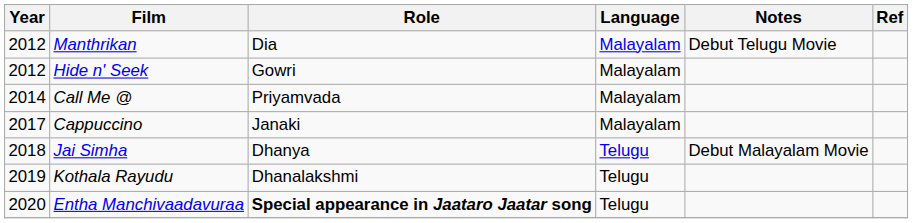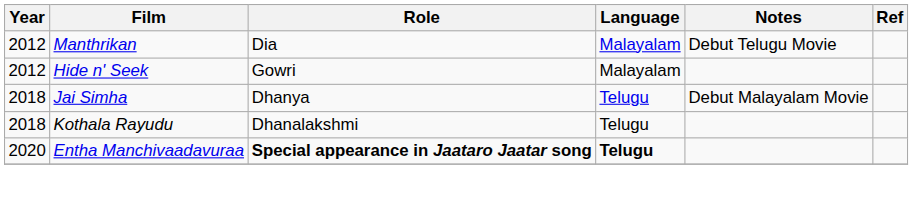 <table class="wikitable">
 <tr>
 <th>Year</th>
 <th>Film</th>
 <th>Role</th>
 <th>Language</th>
 <th>Notes</th>
 <th>Ref</th>
 </tr>
 <tr>
 <td>2012</td>
 <td><em><a href='#'>Manthrikan</a></em></td>
 <td>Dia</td>
 <td><a href='#'>Malayalam</a></td>
 <td>Debut Telugu Movie</td>
 <td></td>
 </tr>
 <tr>
 <td>2012</td>
 <td><em><a href='#'>Hide n' Seek</a></em></td>
 <td>Gowri</td>
 <td>Malayalam</td>
 <td></td>
 <td></td>
 </tr>
 <tr>
-<td>2014</td>
-<td><em>Call Me @</em></td>
-<td>Priyamvada</td>
-<td>Malayalam</td>
-<td></td>
-<td></td>
-</tr>
-<tr>
-<td>2017</td>
-<td><em>Cappuccino</em></td>
-<td>Janaki</td>
-<td>Malayalam</td>
-<td></td>
-<td></td>
-</tr>
-<tr>
 <td>2018</td>
 <td><em><a href='#'>Jai Simha</a></em></td>
 <td>Dhanya</td>
 <td><a href='#'>Telugu</a></td>
 <td>Debut Malayalam Movie</td>
 <td></td>
 </tr>
 <tr>
-<td>2019</td>
+<td>2018</td>
 <td><em>Kothala Rayudu</em></td>
 <td>Dhanalakshmi</td>
 <td>Telugu</td>
 <td></td>
 <td></td>
 </tr>
 <tr>
 <td>2020</td>
 <td><em><a href='#'>Entha Manchivaadavuraa</a></em></td>
 <td><strong>Special appearance in <em>Jaataro Jaatar</em> song</strong></td>
-<td>Telugu</td>
+<td><strong>Telugu</strong></td>
 <td></td>
 <td></td>
 </tr>
 <tr>
 </tr>
 </table>
